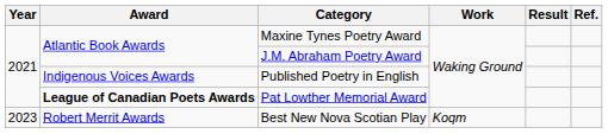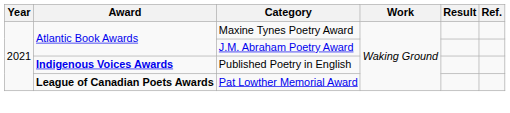 <table class="wikitable">
 <tr>
 <th>Year</th>
 <th>Award</th>
 <th>Category</th>
 <th>Work</th>
 <th>Result</th>
 <th>Ref.</th>
 </tr>
 <tr>
 <td rowspan="4">2021</td>
 <td rowspan="2"><a href='#'>Atlantic Book Awards</a></td>
 <td>Maxine Tynes Poetry Award</td>
 <td rowspan="4"><em>Waking Ground</em></td>
 <td></td>
 <td></td>
 </tr>
 <tr>
 <td><a href='#'>J.M. Abraham Poetry Award</a></td>
 <td></td>
 <td></td>
 </tr>
 <tr>
-<td><a href='#'>Indigenous Voices Awards</a></td>
+<td><strong><a href='#'>Indigenous Voices Awards</a></strong></td>
 <td>Published Poetry in English</td>
 <td></td>
 <td></td>
 </tr>
 <tr>
 <td><strong>League of Canadian Poets Awards</strong></td>
 <td><a href='#'>Pat Lowther Memorial Award</a></td>
 <td></td>
 <td></td>
 </tr>
-<tr>
-<td>2023</td>
-<td><a href='#'>Robert Merrit Awards</a></td>
-<td>Best New Nova Scotian Play</td>
-<td><em>Koqm</em></td>
-<td></td>
-<td></td>
-</tr>
 </table>
